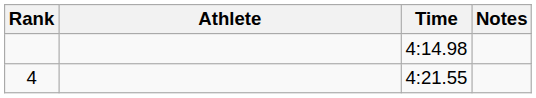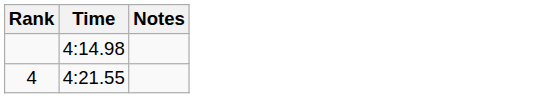 <table class="wikitable" style="text-align:center">
 <tr>
 <th>Rank</th>
-<th Style="width:18em">Athlete</th>
 <th>Time</th>
 <th>Notes</th>
 </tr>
 <tr>
 <td></td>
-<td style="text-align:left"></td>
 <td>4:14.98</td>
 <td></td>
 </tr>
 <tr>
 <td>4</td>
-<td style="text-align:left"></td>
 <td>4:21.55</td>
 <td></td>
 </tr>
 </table>
